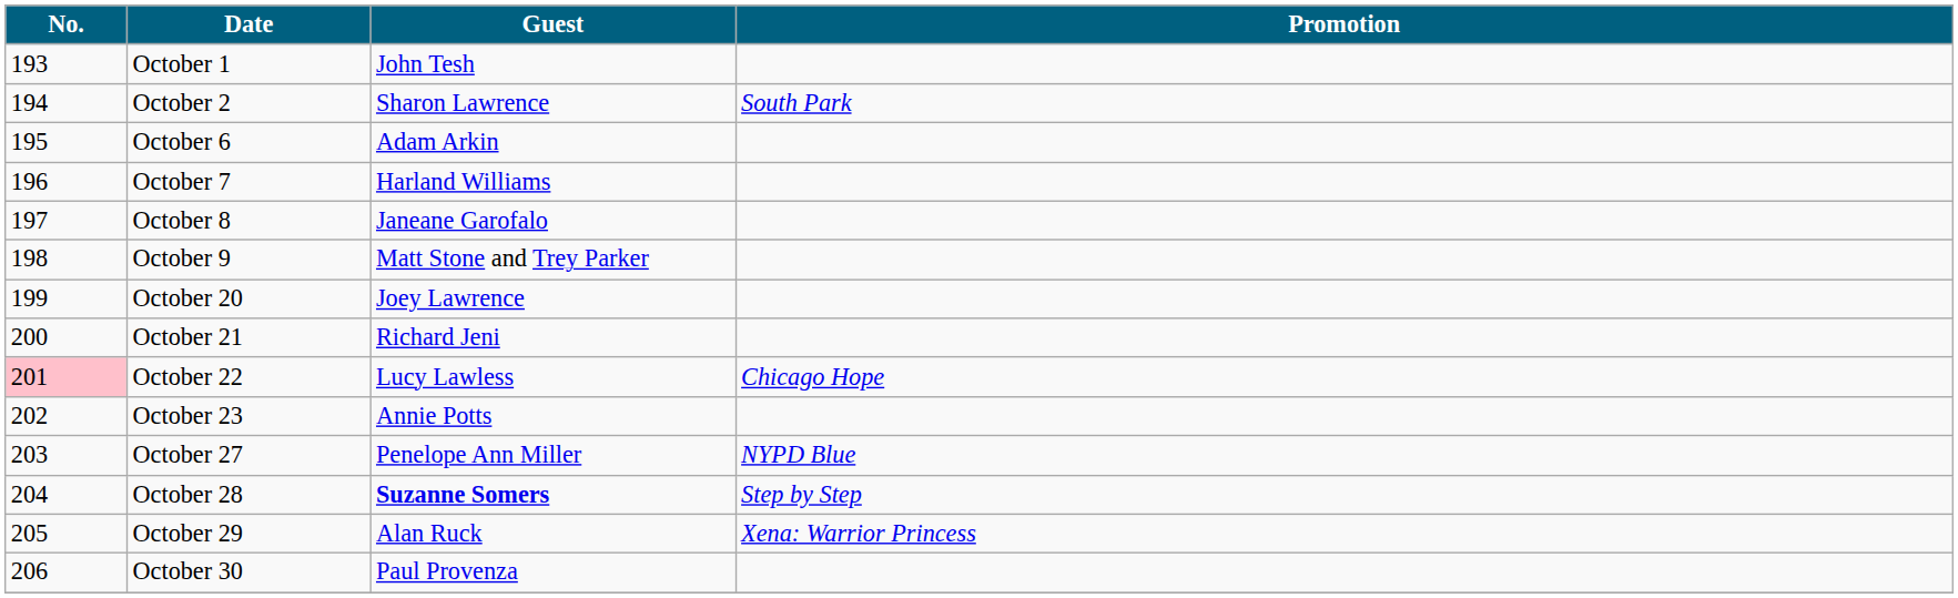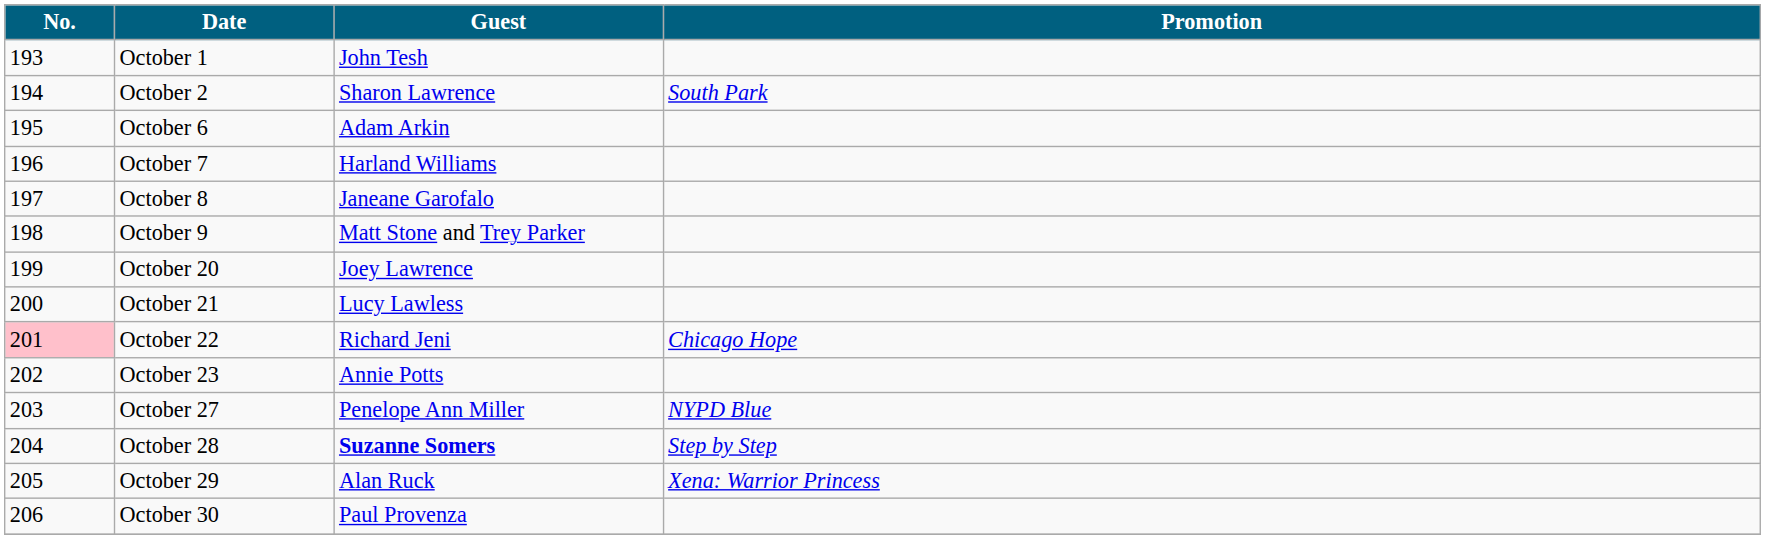 <table class="wikitable" width="100%">
 <tr>
 <th width="5%" style="background:#006080; color:#FFFFFF"><abbr>No.</abbr></th>
 <th width="10%" style="background:#006080; color:#FFFFFF">Date</th>
 <th width="15%" style="background:#006080; color:#FFFFFF">Guest</th>
 <th width="50%" style="background:#006080; color:#FFFFFF">Promotion</th>
 </tr>
 <tr>
 <td>193</td>
 <td>October 1</td>
 <td><a href='#'>John Tesh</a></td>
 <td></td>
 </tr>
 <tr>
 <td>194</td>
 <td>October 2</td>
 <td><a href='#'>Sharon Lawrence</a></td>
 <td><em><a href='#'>South Park</a></em></td>
 </tr>
 <tr>
 <td>195</td>
 <td>October 6</td>
 <td><a href='#'>Adam Arkin</a></td>
 <td></td>
 </tr>
 <tr>
 <td>196</td>
 <td>October 7</td>
 <td><a href='#'>Harland Williams</a></td>
 <td></td>
 </tr>
 <tr>
 <td>197</td>
 <td>October 8</td>
 <td><a href='#'>Janeane Garofalo</a></td>
 <td></td>
 </tr>
 <tr>
 <td>198</td>
 <td>October 9</td>
 <td><a href='#'>Matt Stone</a> and <a href='#'>Trey Parker</a></td>
 <td></td>
 </tr>
 <tr>
 <td>199</td>
 <td>October 20</td>
 <td><a href='#'>Joey Lawrence</a></td>
 <td></td>
 </tr>
 <tr>
 <td>200</td>
 <td>October 21</td>
-<td><a href='#'>Richard Jeni</a></td>
+<td><a href='#'>Lucy Lawless</a></td>
 <td></td>
 </tr>
 <tr>
 <td style="background: pink;">201</td>
 <td>October 22</td>
-<td><a href='#'>Lucy Lawless</a></td>
+<td><a href='#'>Richard Jeni</a></td>
 <td><em><a href='#'>Chicago Hope</a></em></td>
 </tr>
 <tr>
 <td>202</td>
 <td>October 23</td>
 <td><a href='#'>Annie Potts</a></td>
 <td></td>
 </tr>
 <tr>
 <td>203</td>
 <td>October 27</td>
 <td><a href='#'>Penelope Ann Miller</a></td>
 <td><em><a href='#'>NYPD Blue</a></em></td>
 </tr>
 <tr>
 <td>204</td>
 <td>October 28</td>
 <td><strong><a href='#'>Suzanne Somers</a></strong></td>
 <td><em><a href='#'>Step by Step</a></em></td>
 </tr>
 <tr>
 <td>205</td>
 <td>October 29</td>
 <td><a href='#'>Alan Ruck</a></td>
 <td><em><a href='#'>Xena: Warrior Princess</a></em></td>
 </tr>
 <tr>
 <td>206</td>
 <td>October 30</td>
 <td><a href='#'>Paul Provenza</a></td>
 <td></td>
 </tr>
 <tr>
 </tr>
 </table>
